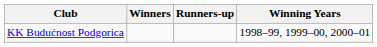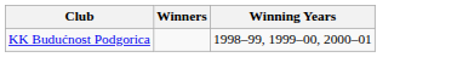 <table class="wikitable" style="font-size:90%">
 <tr>
 <th>Club</th>
 <th>Winners</th>
-<th>Runners-up</th>
 <th>Winning Years</th>
 </tr>
 <tr>
 <td><a href='#'>KK Budućnost Podgorica</a></td>
 <td></td>
-<td></td>
 <td>1998–99, 1999–00, 2000–01</td>
 </tr>
 </table>
